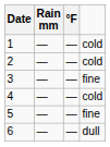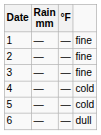 <table class="wikitable" align=right style="margin:0 0 1em 1em">
 <tr>
 <th>Date</th>
 <th>Rain<br>mm</th>
 <th>°F</th>
 </tr>
 <tr>
 <td>1</td>
 <td>—</td>
 <td>—</td>
-<td>cold</td>
+<td>fine</td>
 </tr>
 <tr>
 <td>2</td>
 <td>—</td>
 <td>—</td>
-<td>cold</td>
+<td>fine</td>
 </tr>
 <tr>
 <td>3</td>
 <td>—</td>
 <td>—</td>
 <td>fine</td>
 </tr>
 <tr>
 <td>4</td>
 <td>—</td>
 <td>—</td>
 <td>cold</td>
 </tr>
 <tr>
 <td>5</td>
 <td>—</td>
 <td>—</td>
-<td>fine</td>
+<td>cold</td>
 </tr>
 <tr>
 <td>6</td>
 <td>—</td>
 <td>—</td>
 <td>dull</td>
 </tr>
 </table>
